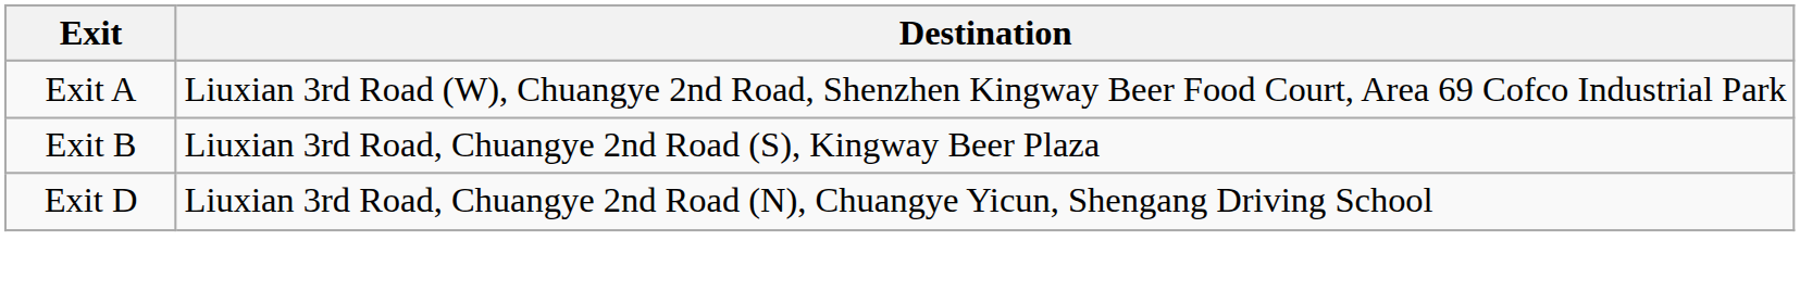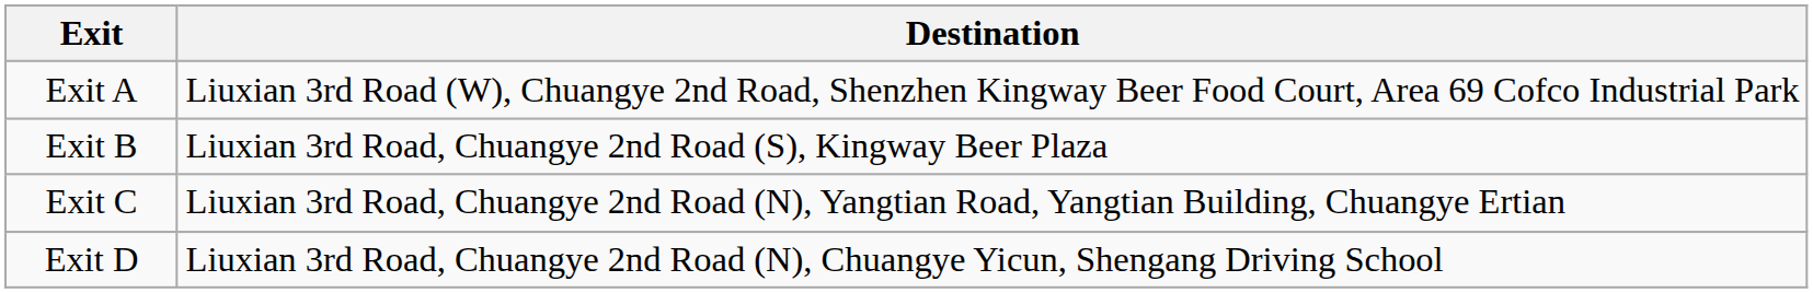 <table class="wikitable">
 <tr>
 <th style="width:70px">Exit</th>
 <th>Destination</th>
 </tr>
 <tr>
 <td align="center">Exit A</td>
 <td>Liuxian 3rd Road (W), Chuangye 2nd Road, Shenzhen Kingway Beer Food Court, Area 69 Cofco Industrial Park</td>
 </tr>
 <tr>
 <td align="center">Exit B</td>
 <td>Liuxian 3rd Road, Chuangye 2nd Road (S), Kingway Beer Plaza</td>
 </tr>
 <tr>
+<td align="center">Exit C</td>
+<td>Liuxian 3rd Road, Chuangye 2nd Road (N), Yangtian Road, Yangtian Building, Chuangye Ertian</td>
+</tr>
+<tr>
 <td align="center">Exit D</td>
 <td>Liuxian 3rd Road, Chuangye 2nd Road (N), Chuangye Yicun, Shengang Driving School</td>
 </tr>
 </table>
